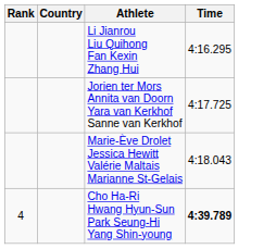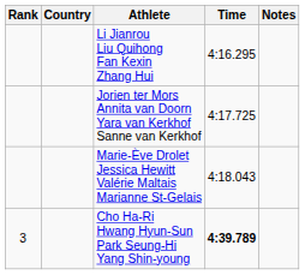 <table class="wikitable sortable" style="text-align:center">
 <tr>
 <th>Rank</th>
 <th>Country</th>
 <th>Athlete</th>
 <th>Time</th>
+<th>Notes</th>
 </tr>
 <tr>
 <td></td>
 <td align=left></td>
 <td align=left><a href='#'>Li Jianrou</a> <br> <a href='#'>Liu Quihong</a> <br> <a href='#'>Fan Kexin</a> <br> <a href='#'>Zhang Hui</a></td>
 <td>4:16.295</td>
+<td></td>
 </tr>
 <tr>
 <td></td>
 <td align=left></td>
 <td align=left><a href='#'>Jorien ter Mors</a> <br> <a href='#'>Annita van Doorn</a> <br> <a href='#'>Yara van Kerkhof</a> <br> Sanne van Kerkhof</td>
 <td>4:17.725</td>
+<td></td>
 </tr>
 <tr>
 <td></td>
 <td align=left></td>
 <td align=left><a href='#'>Marie-Ève Drolet</a> <br> <a href='#'>Jessica Hewitt</a> <br> <a href='#'>Valérie Maltais</a> <br> <a href='#'>Marianne St-Gelais</a></td>
 <td>4:18.043</td>
+<td></td>
 </tr>
 <tr>
-<td>4</td>
+<td>3</td>
 <td align=left></td>
 <td align=left><a href='#'>Cho Ha-Ri</a> <br> <a href='#'>Hwang Hyun-Sun</a> <br> <a href='#'>Park Seung-Hi</a> <br> <a href='#'>Yang Shin-young</a></td>
 <td><strong>4:39.789</strong></td>
+<td></td>
 </tr>
 </table>
